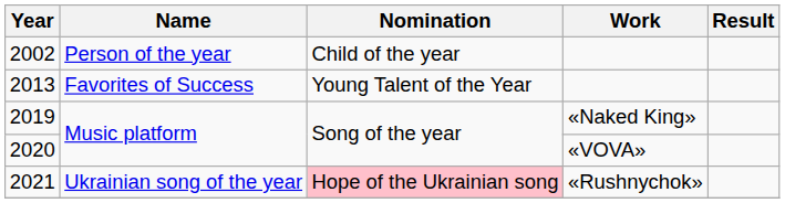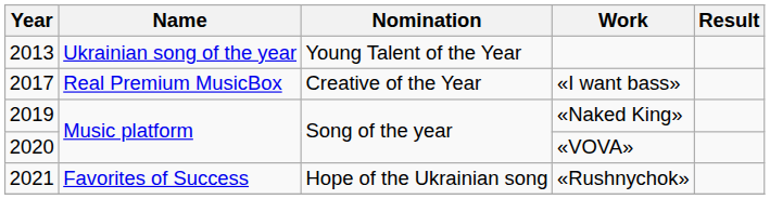 <table class="wikitable sortable">
 <tr>
 <th>Year</th>
 <th>Name</th>
 <th>Nomination</th>
 <th>Work</th>
 <th>Result</th>
 </tr>
 <tr>
-<td rowspan="1">2002</td>
-<td><a href='#'>Person of the year</a></td>
-<td>Child of the year</td>
+<td rowspan="1">2013</td>
+<td><a href='#'>Ukrainian song of the year</a></td>
+<td>Young Talent of the Year</td>
 <td></td>
 <td></td>
 </tr>
 <tr>
-<td rowspan="1">2013</td>
-<td><a href='#'>Favorites of Success</a></td>
-<td>Young Talent of the Year</td>
-<td></td>
+<td rowspan="1">2017</td>
+<td><a href='#'>Real Premium MusicBox</a></td>
+<td>Creative of the Year</td>
+<td>«I want bass»</td>
 <td></td>
 </tr>
 <tr>
 <td rowspan="1">2019</td>
 <td rowspan="2"><a href='#'>Music platform</a></td>
 <td rowspan="2">Song of the year</td>
 <td>«Naked King»</td>
 <td></td>
 </tr>
 <tr>
 <td rowspan="1">2020</td>
 <td>«VOVA»</td>
 <td></td>
 </tr>
 <tr>
 <td rowspan="1">2021</td>
-<td><a href='#'>Ukrainian song of the year</a></td>
-<td style="background: pink;">Hope of the Ukrainian song</td>
+<td><a href='#'>Favorites of Success</a></td>
+<td>Hope of the Ukrainian song</td>
 <td>«Rushnychok»</td>
 <td></td>
 </tr>
 <tr>
 </tr>
 </table>
